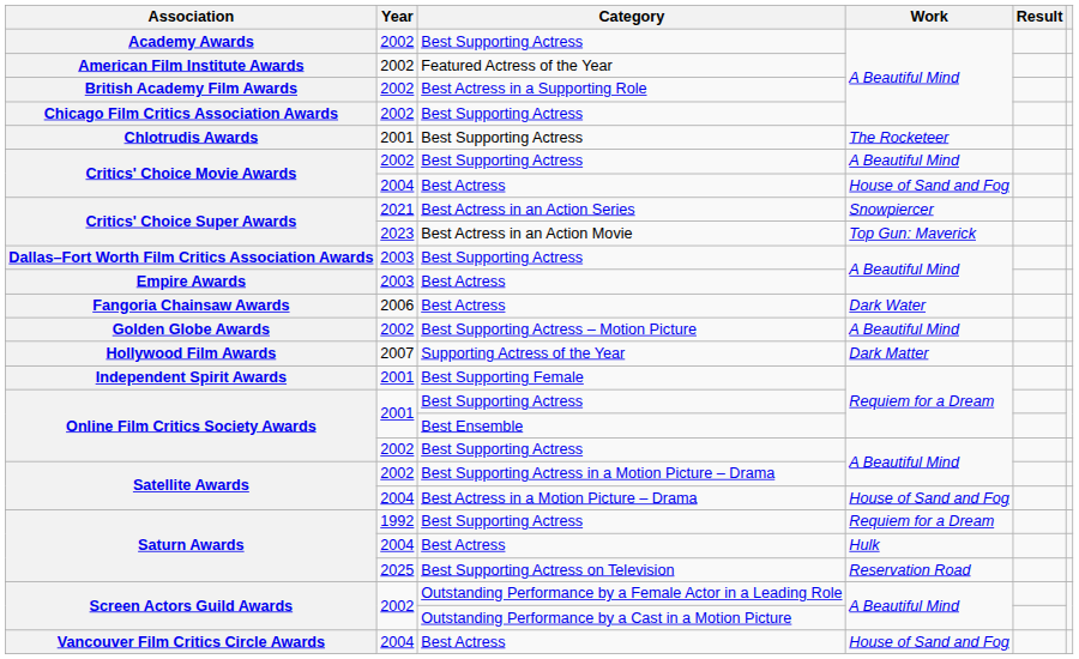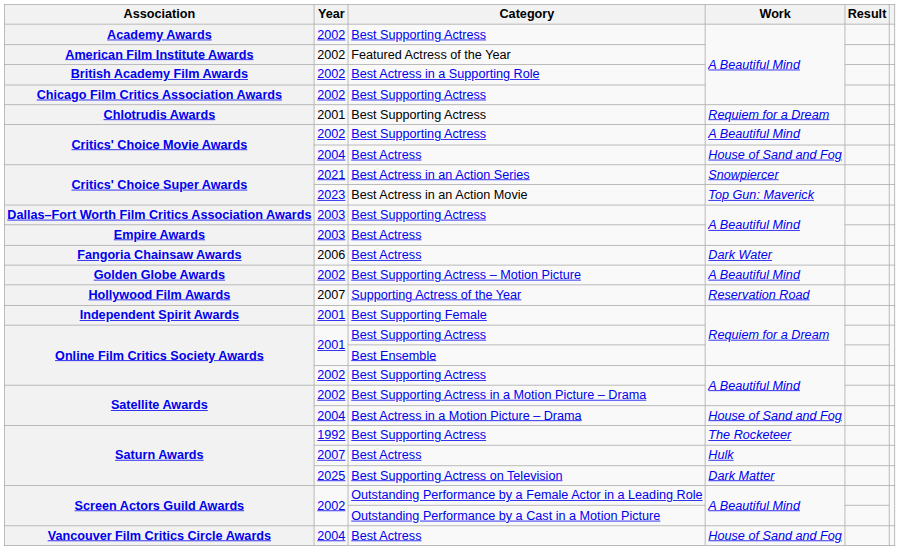 <table class="wikitable sortable plainrowheaders">
 <tr>
 <th scope="col">Association</th>
 <th scope="col">Year</th>
 <th scope="col">Category</th>
 <th scope="col">Work</th>
 <th scope="col">Result</th>
 <th scope="col" class="unsortable"></th>
 </tr>
 <tr>
 <th scope="row"><a href='#'>Academy Awards</a></th>
 <td style="text-align:center;"><a href='#'>2002</a></td>
 <td><a href='#'>Best Supporting Actress</a></td>
 <td rowspan="4"><em><a href='#'>A Beautiful Mind</a></em></td>
 <td></td>
 <td style="text-align:center;"></td>
 </tr>
 <tr>
 <th scope="row"><a href='#'>American Film Institute Awards</a></th>
 <td style="text-align:center;">2002</td>
 <td>Featured Actress of the Year</td>
 <td></td>
 <td style="text-align:center;"></td>
 </tr>
 <tr>
 <th scope="row"><a href='#'>British Academy Film Awards</a></th>
 <td style="text-align:center;"><a href='#'>2002</a></td>
 <td><a href='#'>Best Actress in a Supporting Role</a></td>
 <td></td>
 <td style="text-align:center;"></td>
 </tr>
 <tr>
 <th scope="row"><a href='#'>Chicago Film Critics Association Awards</a></th>
 <td style="text-align:center;"><a href='#'>2002</a></td>
 <td><a href='#'>Best Supporting Actress</a></td>
 <td></td>
 <td style="text-align:center;"></td>
 </tr>
 <tr>
 <th scope="row"><a href='#'>Chlotrudis Awards</a></th>
 <td style="text-align:center;">2001</td>
 <td>Best Supporting Actress</td>
-<td><em><a href='#'>The Rocketeer</a></em></td>
+<td><em><a href='#'>Requiem for a Dream</a></em></td>
 <td></td>
 <td style="text-align:center;"></td>
 </tr>
 <tr>
 <th scope="row" rowspan="2"><a href='#'>Critics' Choice Movie Awards</a></th>
 <td style="text-align:center;"><a href='#'>2002</a></td>
 <td><a href='#'>Best Supporting Actress</a></td>
 <td><em><a href='#'>A Beautiful Mind</a></em></td>
 <td></td>
 <td style="text-align:center;"></td>
 </tr>
 <tr>
 <td style="text-align:center;"><a href='#'>2004</a></td>
 <td><a href='#'>Best Actress</a></td>
 <td><em><a href='#'>House of Sand and Fog</a></em></td>
 <td></td>
 <td style="text-align:center;"></td>
 </tr>
 <tr>
 <th scope="row" rowspan="2"><a href='#'>Critics' Choice Super Awards</a></th>
 <td style="text-align:center;"><a href='#'>2021</a></td>
 <td><a href='#'>Best Actress in an Action Series</a></td>
 <td><em><a href='#'>Snowpiercer</a></em></td>
 <td></td>
 <td style="text-align:center;"></td>
 </tr>
 <tr>
 <td style="text-align:center;"><a href='#'>2023</a></td>
 <td>Best Actress in an Action Movie</td>
 <td><em><a href='#'>Top Gun: Maverick</a></em></td>
 <td></td>
 <td style="text-align:center;"></td>
 </tr>
 <tr>
 <th scope="row"><a href='#'>Dallas–Fort Worth Film Critics Association Awards</a></th>
 <td style="text-align:center;"><a href='#'>2003</a></td>
 <td><a href='#'>Best Supporting Actress</a></td>
 <td rowspan="2"><em><a href='#'>A Beautiful Mind</a></em></td>
 <td></td>
 <td style="text-align:center;"></td>
 </tr>
 <tr>
 <th scope="row"><a href='#'>Empire Awards</a></th>
 <td style="text-align:center;"><a href='#'>2003</a></td>
 <td><a href='#'>Best Actress</a></td>
 <td></td>
 <td style="text-align:center;"></td>
 </tr>
 <tr>
 <th scope="row"><a href='#'>Fangoria Chainsaw Awards</a></th>
 <td style="text-align:center;">2006</td>
 <td><a href='#'>Best Actress</a></td>
 <td><em><a href='#'>Dark Water</a></em></td>
 <td></td>
 <td></td>
 </tr>
 <tr>
 <th scope="row"><a href='#'>Golden Globe Awards</a></th>
 <td style="text-align:center;"><a href='#'>2002</a></td>
 <td><a href='#'>Best Supporting Actress – Motion Picture</a></td>
 <td><em><a href='#'>A Beautiful Mind</a></em></td>
 <td></td>
 <td style="text-align:center;"></td>
 </tr>
 <tr>
 <th scope="row"><a href='#'>Hollywood Film Awards</a></th>
 <td style="text-align:center;">2007</td>
 <td><a href='#'>Supporting Actress of the Year</a></td>
-<td><em><a href='#'>Dark Matter</a></em></td>
+<td><em><a href='#'>Reservation Road</a></em></td>
 <td></td>
 <td style="text-align:center;"></td>
 </tr>
 <tr>
 <th scope="row"><a href='#'>Independent Spirit Awards</a></th>
 <td style="text-align:center;"><a href='#'>2001</a></td>
 <td><a href='#'>Best Supporting Female</a></td>
 <td rowspan="3"><em><a href='#'>Requiem for a Dream</a></em></td>
 <td></td>
 <td style="text-align:center;"></td>
 </tr>
 <tr>
 <th scope="row" rowspan="3"><a href='#'>Online Film Critics Society Awards</a></th>
 <td style="text-align:center;" rowspan="2"><a href='#'>2001</a></td>
 <td><a href='#'>Best Supporting Actress</a></td>
 <td></td>
 <td style="text-align:center;" rowspan="2"></td>
 </tr>
 <tr>
 <td><a href='#'>Best Ensemble</a></td>
 <td></td>
 </tr>
 <tr>
 <td style="text-align:center;"><a href='#'>2002</a></td>
 <td><a href='#'>Best Supporting Actress</a></td>
 <td rowspan="2"><em><a href='#'>A Beautiful Mind</a></em></td>
 <td></td>
 <td style="text-align:center;"></td>
 </tr>
 <tr>
 <th scope="row" rowspan="2"><a href='#'>Satellite Awards</a></th>
 <td style="text-align:center;"><a href='#'>2002</a></td>
 <td><a href='#'>Best Supporting Actress in a Motion Picture – Drama</a></td>
 <td></td>
 <td style="text-align:center;"></td>
 </tr>
 <tr>
 <td style="text-align:center;"><a href='#'>2004</a></td>
 <td><a href='#'>Best Actress in a Motion Picture – Drama</a></td>
 <td><em><a href='#'>House of Sand and Fog</a></em></td>
 <td></td>
 <td style="text-align:center;"></td>
 </tr>
 <tr>
 <th scope="row" rowspan="3"><a href='#'>Saturn Awards</a></th>
 <td style="text-align:center;"><a href='#'>1992</a></td>
 <td><a href='#'>Best Supporting Actress</a></td>
-<td><em><a href='#'>Requiem for a Dream</a></em></td>
+<td><em><a href='#'>The Rocketeer</a></em></td>
 <td></td>
 <td style="text-align:center;"></td>
 </tr>
 <tr>
-<td style="text-align:center;"><a href='#'>2004</a></td>
+<td style="text-align:center;"><a href='#'>2007</a></td>
 <td><a href='#'>Best Actress</a></td>
 <td><em><a href='#'>Hulk</a></em></td>
 <td></td>
 <td style="text-align:center;"></td>
 </tr>
 <tr>
 <td style="text-align:center;"><a href='#'>2025</a></td>
 <td><a href='#'>Best Supporting Actress on Television</a></td>
-<td><em><a href='#'>Reservation Road</a></em></td>
+<td><em><a href='#'>Dark Matter</a></em></td>
 <td></td>
 <td style="text-align:center;"></td>
 </tr>
 <tr>
 <th scope="row" rowspan="2"><a href='#'>Screen Actors Guild Awards</a></th>
 <td style="text-align:center;" rowspan="2"><a href='#'>2002</a></td>
 <td><a href='#'>Outstanding Performance by a Female Actor in a Leading Role</a></td>
 <td rowspan="2"><em><a href='#'>A Beautiful Mind</a></em></td>
 <td></td>
 <td style="text-align:center;" rowspan="2"></td>
 </tr>
 <tr>
 <td><a href='#'>Outstanding Performance by a Cast in a Motion Picture</a></td>
 <td></td>
 </tr>
 <tr>
 <th scope="row"><a href='#'>Vancouver Film Critics Circle Awards</a></th>
 <td style="text-align:center;"><a href='#'>2004</a></td>
 <td><a href='#'>Best Actress</a></td>
 <td><em><a href='#'>House of Sand and Fog</a></em></td>
 <td></td>
 <td style="text-align:center;"></td>
 </tr>
 </table>
